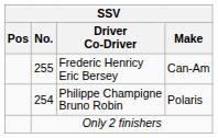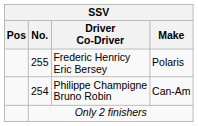 <table class="wikitable" style="font-size:85%;">
 <tr>
 <th colspan="4">SSV</th>
 </tr>
 <tr>
 <th>Pos</th>
 <th>No.</th>
 <th>Driver<br>Co-Driver</th>
 <th>Make</th>
 </tr>
 <tr>
 <td align="center"></td>
 <td>255</td>
 <td><strong></strong> Frederic Henricy<br><strong></strong> Eric Bersey</td>
-<td>Can-Am</td>
+<td>Polaris</td>
 </tr>
 <tr>
 <td align="center"></td>
 <td>254</td>
 <td><strong></strong> Philippe Champigne<br><strong></strong> Bruno Robin</td>
-<td>Polaris</td>
+<td>Can-Am</td>
 </tr>
 <tr>
 <td align="center"></td>
 <td colspan="3" align="center"><em>Only 2 finishers</em></td>
 </tr>
 </table>
